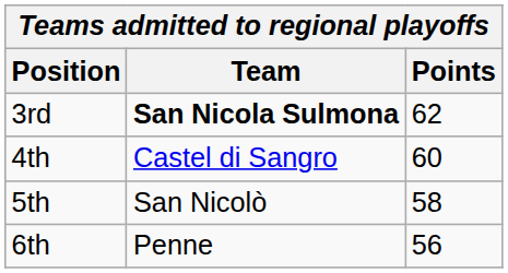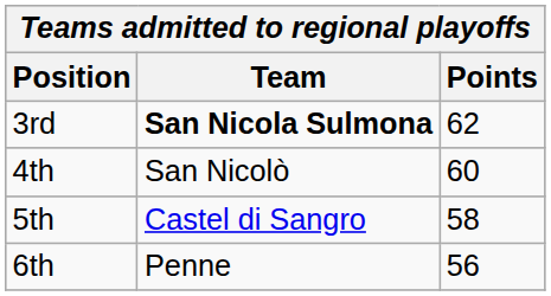 <table class="wikitable">
 <tr>
 <th colspan="3"><em>Teams admitted to regional playoffs</em></th>
 </tr>
 <tr>
 <th>Position</th>
 <th>Team</th>
 <th>Points</th>
 </tr>
 <tr>
 <td>3rd</td>
 <td><strong>San Nicola Sulmona</strong></td>
 <td>62</td>
 </tr>
 <tr>
 <td>4th</td>
-<td><a href='#'>Castel di Sangro</a></td>
+<td>San Nicolò</td>
 <td>60</td>
 </tr>
 <tr>
 <td>5th</td>
-<td>San Nicolò</td>
+<td><a href='#'>Castel di Sangro</a></td>
 <td>58</td>
 </tr>
 <tr>
 <td>6th</td>
 <td>Penne</td>
 <td>56</td>
 </tr>
 </table>
